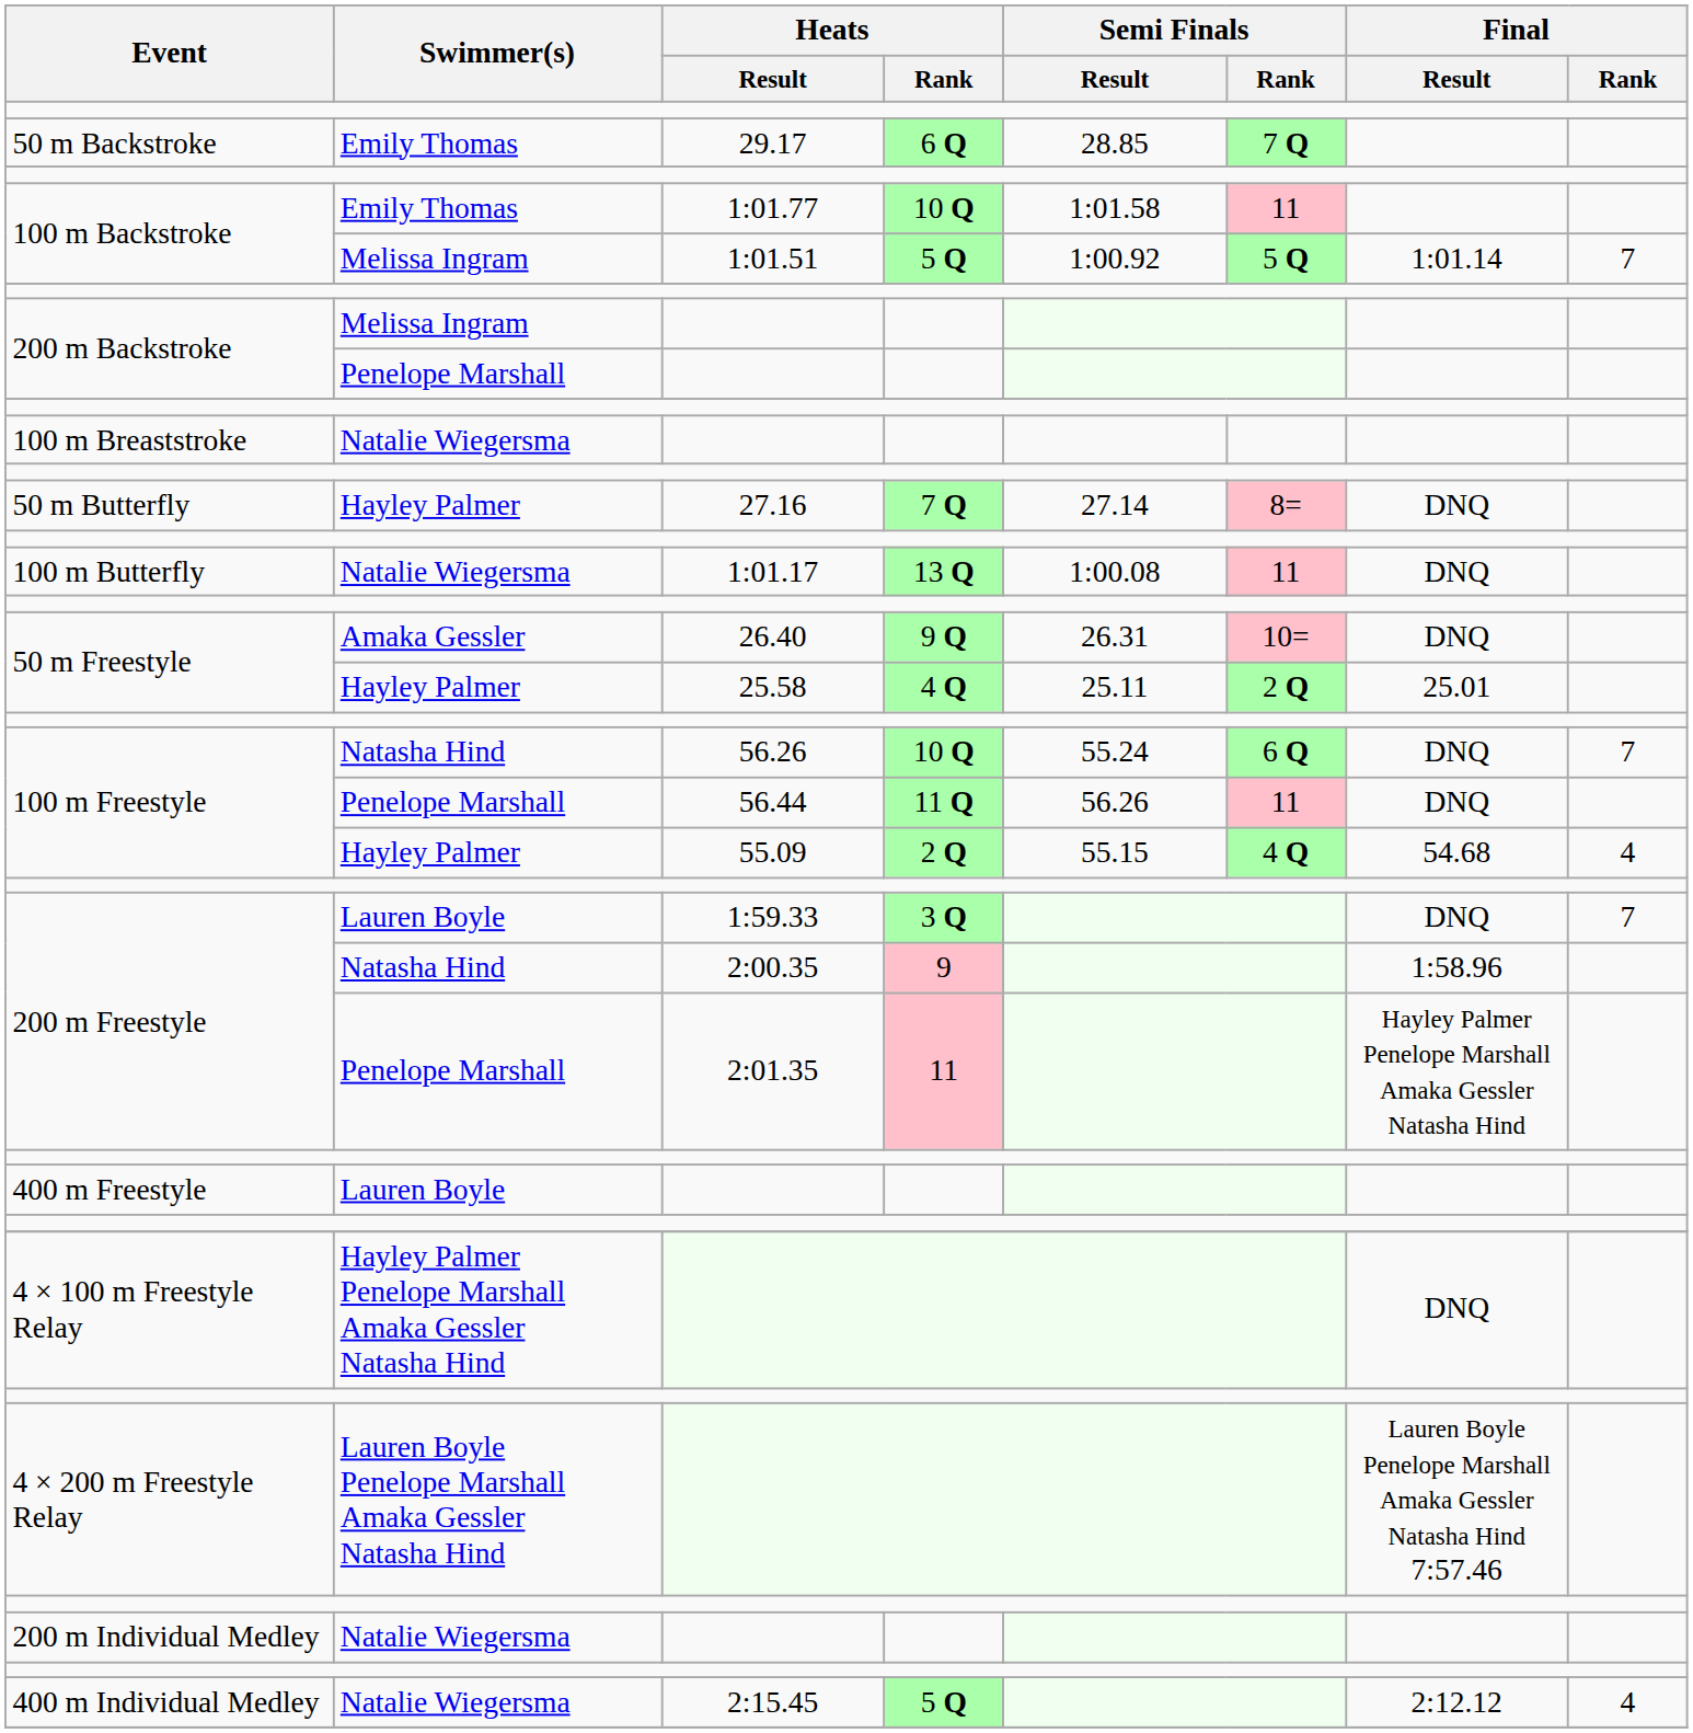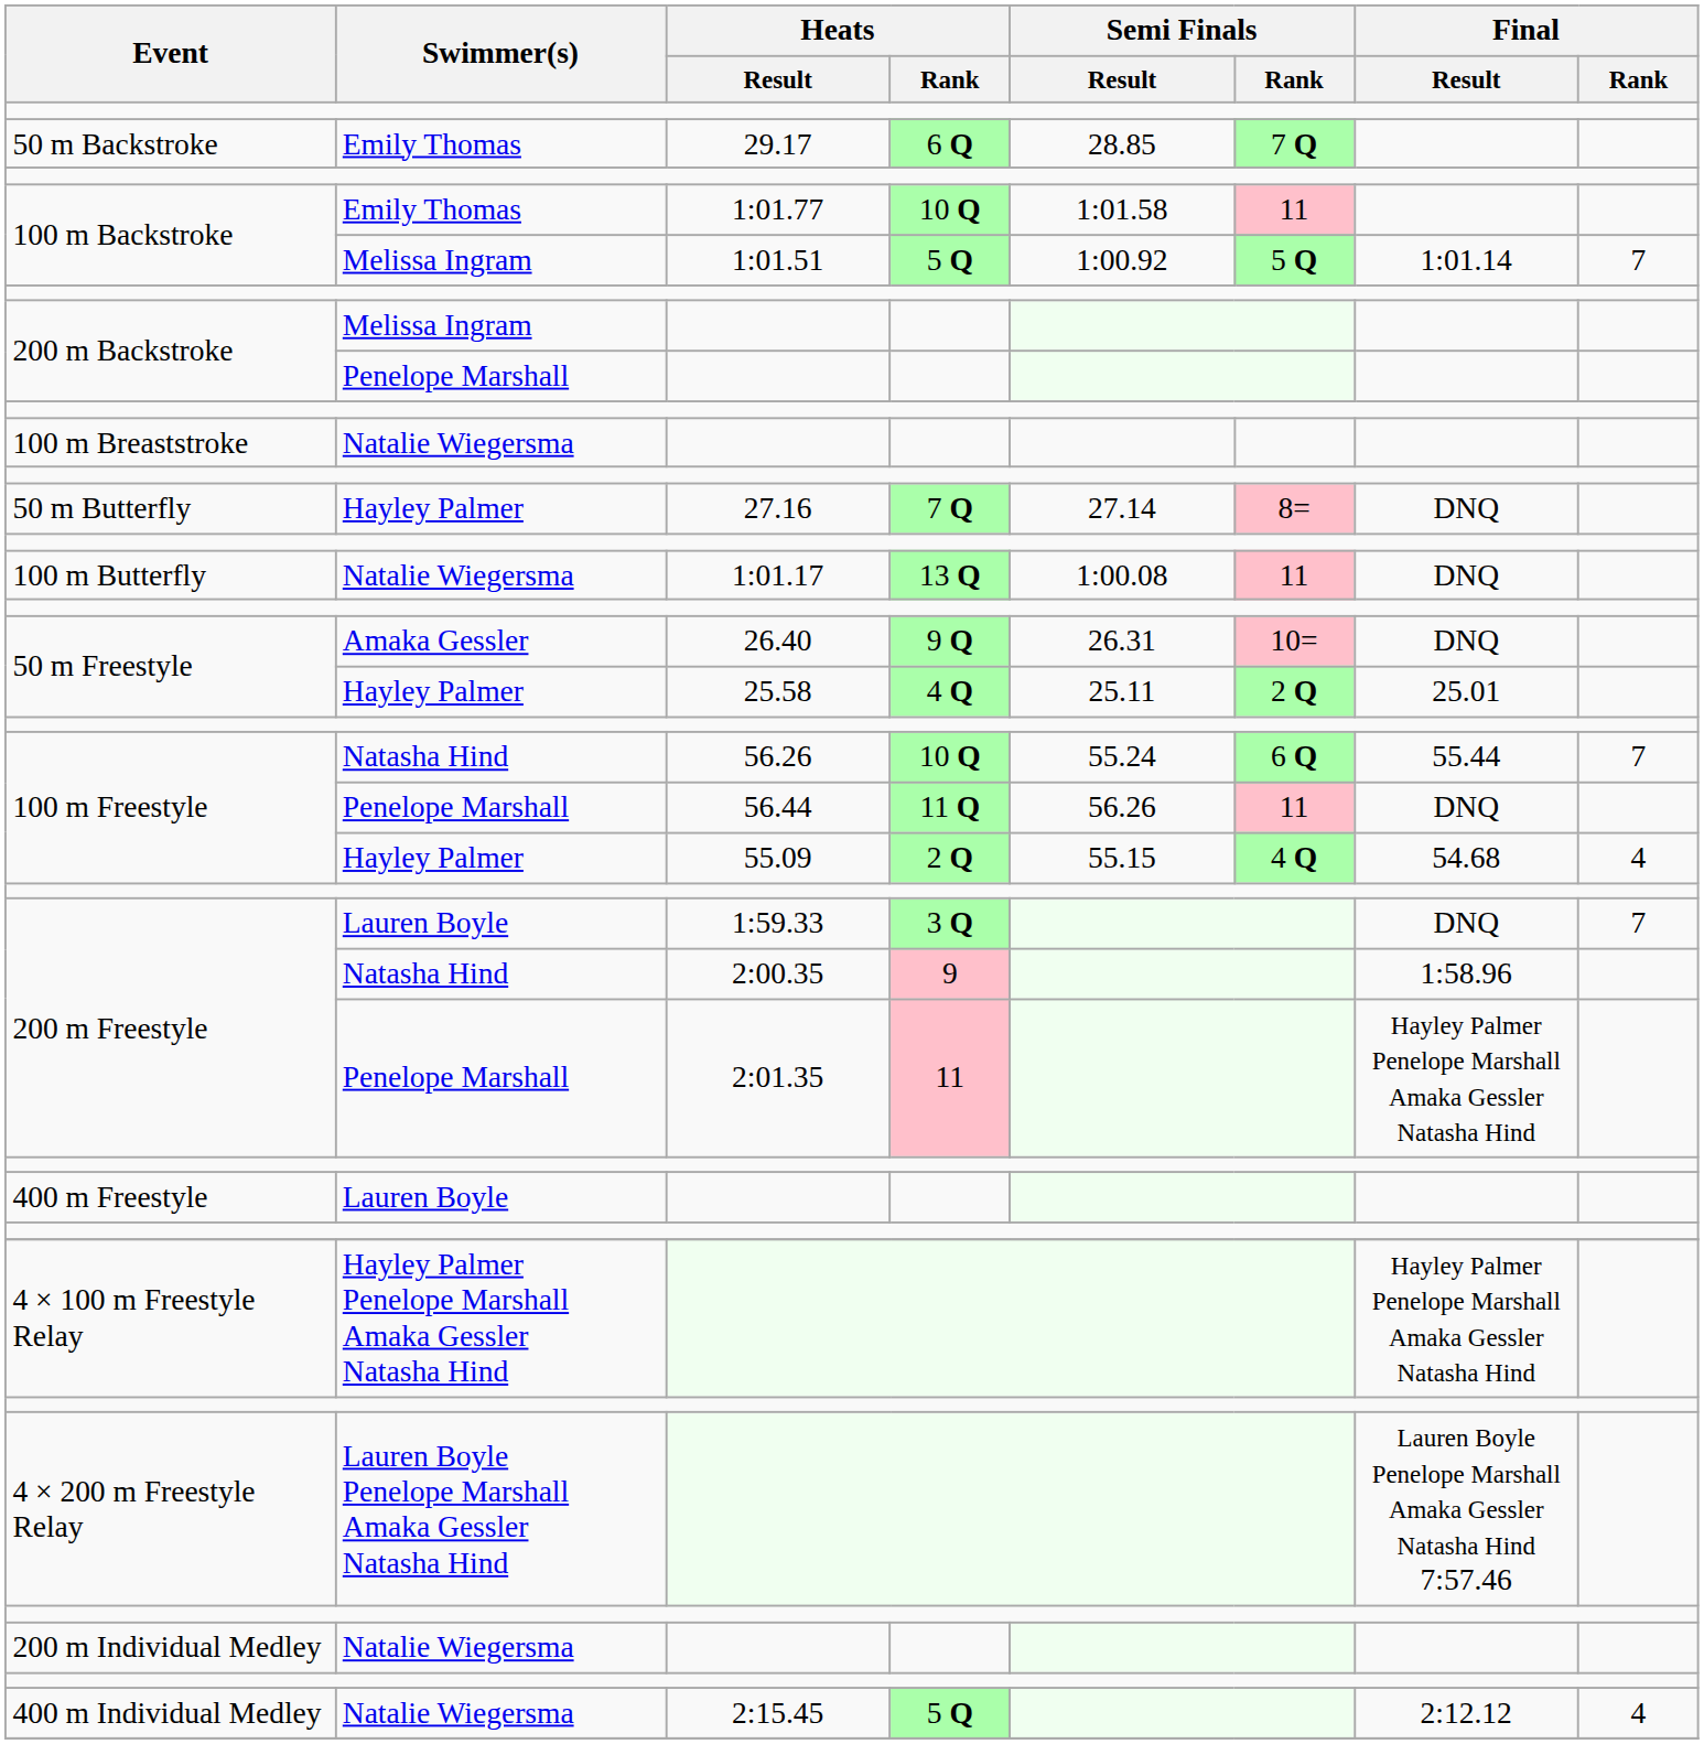 <table class=wikitable style="font-size:90%">
 <tr>
 <th rowspan="2" width=150>Event</th>
 <th rowspan="2" width=150>Swimmer(s)</th>
 <th colspan="2" width=150>Heats</th>
 <th colspan="2" width=150>Semi Finals</th>
 <th colspan="2" width=150>Final</th>
 </tr>
 <tr>
 <th style="line-height:1em" width=100><small>Result</small></th>
 <th style="line-height:1em" width=50><small>Rank</small></th>
 <th style="line-height:1em" width=100><small>Result</small></th>
 <th style="line-height:1em" width=50><small>Rank</small></th>
 <th style="line-height:1em" width=100><small>Result</small></th>
 <th style="line-height:1em" width=50><small>Rank</small></th>
 </tr>
 <tr>
 <td colspan=8 height=1></td>
 </tr>
 <tr>
 <td rowspan=1>50 m Backstroke</td>
 <td><a href='#'>Emily Thomas</a></td>
 <td align=center>29.17</td>
 <td align=center bgcolor=aaffaa>6 <strong>Q</strong></td>
 <td align=center>28.85</td>
 <td align=center bgcolor=aaffaa>7 <strong>Q</strong></td>
 <td align=center></td>
 <td align=center></td>
 </tr>
 <tr>
 <td colspan=8 height=1></td>
 </tr>
 <tr>
 <td rowspan=2>100 m Backstroke</td>
 <td><a href='#'>Emily Thomas</a></td>
 <td align=center>1:01.77</td>
 <td align=center bgcolor=aaffaa>10 <strong>Q</strong></td>
 <td align=center>1:01.58</td>
 <td align=center bgcolor="pink">11</td>
 <td align=center></td>
 <td align=center></td>
 </tr>
 <tr>
 <td><a href='#'>Melissa Ingram</a></td>
 <td align=center>1:01.51</td>
 <td align=center bgcolor=aaffaa>5 <strong>Q</strong></td>
 <td align=center>1:00.92</td>
 <td align=center bgcolor=aaffaa>5 <strong>Q</strong></td>
 <td align=center>1:01.14</td>
 <td align=center>7</td>
 </tr>
 <tr>
 <td colspan=8 height=1></td>
 </tr>
 <tr>
 <td rowspan=2>200 m Backstroke</td>
 <td><a href='#'>Melissa Ingram</a></td>
 <td align=center></td>
 <td align=center></td>
 <td colspan=2 bgcolor="honeydew"></td>
 <td align=center></td>
 <td align=center></td>
 </tr>
 <tr>
 <td><a href='#'>Penelope Marshall</a></td>
 <td align=center></td>
 <td align=center></td>
 <td colspan=2 bgcolor="honeydew"></td>
 <td align=center></td>
 <td align=center></td>
 </tr>
 <tr>
 <td colspan=8 height=1></td>
 </tr>
 <tr>
 <td rowspan=1>100 m Breaststroke</td>
 <td><a href='#'>Natalie Wiegersma</a></td>
 <td align=center></td>
 <td align=center></td>
 <td align=center></td>
 <td align=center></td>
 <td align=center></td>
 <td align=center></td>
 </tr>
 <tr>
 <td colspan=8 height=1></td>
 </tr>
 <tr>
 <td rowspan=1>50 m Butterfly</td>
 <td><a href='#'>Hayley Palmer</a></td>
 <td align=center>27.16</td>
 <td align=center bgcolor=aaffaa>7 <strong>Q</strong></td>
 <td align=center>27.14</td>
 <td align=center bgcolor="pink">8=</td>
 <td align=center>DNQ</td>
 <td align=center></td>
 </tr>
 <tr>
 <td colspan=8 height=1></td>
 </tr>
 <tr>
 <td rowspan=1>100 m Butterfly</td>
 <td><a href='#'>Natalie Wiegersma</a></td>
 <td align=center>1:01.17</td>
 <td align=center bgcolor=aaffaa>13 <strong>Q</strong></td>
 <td align=center>1:00.08</td>
 <td align=center bgcolor="pink">11</td>
 <td align=center>DNQ</td>
 <td align=center></td>
 </tr>
 <tr>
 <td colspan=8 height=1></td>
 </tr>
 <tr>
 <td rowspan=2>50 m Freestyle</td>
 <td><a href='#'>Amaka Gessler</a></td>
 <td align=center>26.40</td>
 <td align=center bgcolor=aaffaa>9 <strong>Q</strong></td>
 <td align=center>26.31</td>
 <td align=center bgcolor="pink">10=</td>
 <td align=center>DNQ</td>
 <td align=center></td>
 </tr>
 <tr>
 <td><a href='#'>Hayley Palmer</a></td>
 <td align=center>25.58</td>
 <td align=center bgcolor=aaffaa>4 <strong>Q</strong></td>
 <td align=center>25.11</td>
 <td align=center bgcolor=aaffaa>2 <strong>Q</strong></td>
 <td align=center>25.01</td>
 <td align=center></td>
 </tr>
 <tr>
 <td colspan=8 height=1></td>
 </tr>
 <tr>
 <td rowspan=3>100 m Freestyle</td>
 <td><a href='#'>Natasha Hind</a></td>
 <td align=center>56.26</td>
 <td align=center bgcolor=aaffaa>10 <strong>Q</strong></td>
 <td align=center>55.24</td>
 <td align=center bgcolor=aaffaa>6 <strong>Q</strong></td>
-<td align=center>DNQ</td>
+<td align=center>55.44</td>
 <td align=center>7</td>
 </tr>
 <tr>
 <td><a href='#'>Penelope Marshall</a></td>
 <td align=center>56.44</td>
 <td align=center bgcolor=aaffaa>11 <strong>Q</strong></td>
 <td align=center>56.26</td>
 <td align=center bgcolor="pink">11</td>
 <td align=center>DNQ</td>
 <td align=center></td>
 </tr>
 <tr>
 <td><a href='#'>Hayley Palmer</a></td>
 <td align=center>55.09</td>
 <td align=center bgcolor=aaffaa>2 <strong>Q</strong></td>
 <td align=center>55.15</td>
 <td align=center bgcolor=aaffaa>4 <strong>Q</strong></td>
 <td align=center>54.68</td>
 <td align=center>4</td>
 </tr>
 <tr>
 <td colspan=8 height=1></td>
 </tr>
 <tr>
 <td rowspan=3>200 m Freestyle</td>
 <td><a href='#'>Lauren Boyle</a></td>
 <td align=center>1:59.33</td>
 <td align=center bgcolor=aaffaa>3 <strong>Q</strong></td>
 <td colspan=2 bgcolor="honeydew"></td>
 <td align=center>DNQ</td>
 <td align=center>7</td>
 </tr>
 <tr>
 <td><a href='#'>Natasha Hind</a></td>
 <td align=center>2:00.35</td>
 <td align=center bgcolor="pink">9</td>
 <td colspan=2 bgcolor="honeydew"></td>
 <td align=center>1:58.96</td>
 <td align=center></td>
 </tr>
 <tr>
 <td><a href='#'>Penelope Marshall</a></td>
 <td align=center>2:01.35</td>
 <td align=center bgcolor="pink">11</td>
 <td colspan=2 bgcolor="honeydew"></td>
 <td align="center"><small>Hayley Palmer<br>Penelope Marshall<br>Amaka Gessler<br>Natasha Hind</small><br></td>
 <td align=center></td>
 </tr>
 <tr>
 <td colspan=8 height=1></td>
 </tr>
 <tr>
 <td rowspan=1>400 m Freestyle</td>
 <td><a href='#'>Lauren Boyle</a></td>
 <td align=center></td>
 <td align=center></td>
 <td colspan=2 bgcolor="honeydew"></td>
 <td align=center></td>
 <td align=center></td>
 </tr>
 <tr>
 <td colspan=8 height=1></td>
 </tr>
 <tr>
 </tr>
 <tr>
 <td>4 × 100 m Freestyle Relay</td>
 <td><a href='#'>Hayley Palmer</a><br><a href='#'>Penelope Marshall</a><br><a href='#'>Amaka Gessler</a><br><a href='#'>Natasha Hind</a></td>
 <td colspan=4 bgcolor="honeydew"></td>
-<td align=center>DNQ</td>
+<td align="center"><small>Hayley Palmer<br>Penelope Marshall<br>Amaka Gessler<br>Natasha Hind</small><br></td>
 <td align="center"></td>
 </tr>
 <tr>
 <td colspan=8 height=1></td>
 </tr>
 <tr>
 <td>4 × 200 m Freestyle Relay</td>
 <td><a href='#'>Lauren Boyle</a><br><a href='#'>Penelope Marshall</a><br><a href='#'>Amaka Gessler</a><br><a href='#'>Natasha Hind</a></td>
 <td colspan=4 bgcolor="honeydew"></td>
 <td align="center"><small>Lauren Boyle<br>Penelope Marshall<br>Amaka Gessler<br>Natasha Hind</small><br>7:57.46</td>
 <td align="center"></td>
 </tr>
 <tr>
 <td colspan=8 height=1></td>
 </tr>
 <tr>
 <td rowspan=1>200 m Individual Medley</td>
 <td><a href='#'>Natalie Wiegersma</a></td>
 <td align=center></td>
 <td align=center></td>
 <td colspan=2 bgcolor="honeydew"></td>
 <td align=center></td>
 <td align=center></td>
 </tr>
 <tr>
 <td colspan=8 height=1></td>
 </tr>
 <tr>
 <td rowspan=1>400 m Individual Medley</td>
 <td><a href='#'>Natalie Wiegersma</a></td>
 <td align=center>2:15.45</td>
 <td align=center bgcolor=aaffaa>5 <strong>Q</strong></td>
 <td colspan=2 bgcolor="honeydew"></td>
 <td align=center>2:12.12</td>
 <td align=center>4</td>
 </tr>
 <tr>
 </tr>
 </table>
